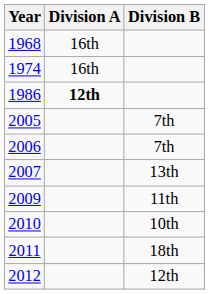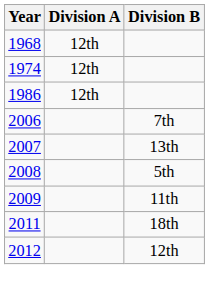 <table class="wikitable" style="text-align:center">
 <tr>
 <th>Year</th>
 <th>Division A</th>
 <th>Division B</th>
 </tr>
 <tr>
 <td><a href='#'>1968</a></td>
-<td>16th</td>
+<td>12th</td>
 <td></td>
 </tr>
 <tr>
 <td><a href='#'>1974</a></td>
-<td>16th</td>
+<td>12th</td>
 <td></td>
 </tr>
 <tr>
 <td><a href='#'>1986</a></td>
-<td><strong>12th</strong></td>
+<td>12th</td>
 <td></td>
-</tr>
-<tr>
-<td><a href='#'>2005</a></td>
-<td></td>
-<td>7th</td>
 </tr>
 <tr>
 <td><a href='#'>2006</a></td>
 <td></td>
 <td>7th</td>
 </tr>
 <tr>
 <td><a href='#'>2007</a></td>
 <td></td>
 <td>13th</td>
 </tr>
 <tr>
+<td><a href='#'>2008</a></td>
+<td></td>
+<td>5th</td>
+</tr>
+<tr>
 <td><a href='#'>2009</a></td>
 <td></td>
 <td>11th</td>
-</tr>
-<tr>
-<td><a href='#'>2010</a></td>
-<td></td>
-<td>10th</td>
 </tr>
 <tr>
 <td><a href='#'>2011</a></td>
 <td></td>
 <td>18th</td>
 </tr>
 <tr>
 <td><a href='#'>2012</a></td>
 <td></td>
 <td>12th</td>
 </tr>
 </table>
